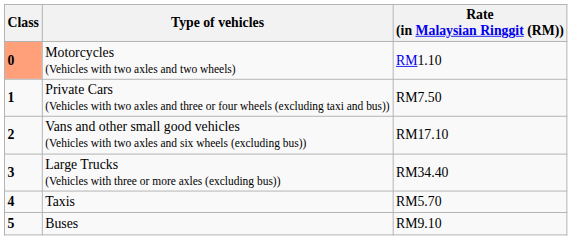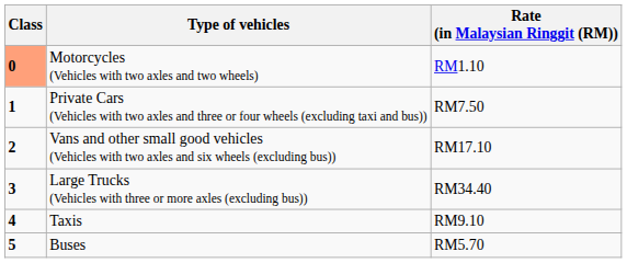 <table class="wikitable">
 <tr>
 <th>Class</th>
 <th>Type of vehicles</th>
 <th>Rate<br>(in <a href='#'>Malaysian Ringgit</a> (RM))</th>
 </tr>
 <tr>
 <td style="background: lightsalmon;"><strong>0</strong></td>
 <td>Motorcycles<br><small>(Vehicles with two axles and two wheels)</small></td>
 <td><a href='#'>RM</a>1.10</td>
 </tr>
 <tr>
 <td><strong>1</strong></td>
 <td>Private Cars<br><small>(Vehicles with two axles and three or four wheels (excluding taxi and bus))</small></td>
 <td>RM7.50</td>
 </tr>
 <tr>
 <td><strong>2</strong></td>
 <td>Vans and other small good vehicles<br><small>(Vehicles with two axles and six wheels (excluding bus))</small></td>
 <td>RM17.10</td>
 </tr>
 <tr>
 <td><strong>3</strong></td>
 <td>Large Trucks<br><small>(Vehicles with three or more axles (excluding bus))</small></td>
 <td>RM34.40</td>
 </tr>
 <tr>
 <td><strong>4</strong></td>
 <td>Taxis</td>
-<td>RM5.70</td>
+<td>RM9.10</td>
 </tr>
 <tr>
 <td><strong>5</strong></td>
 <td>Buses</td>
-<td>RM9.10</td>
+<td>RM5.70</td>
 </tr>
 </table>
